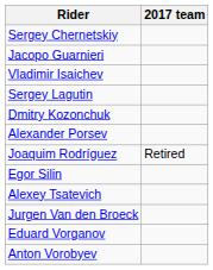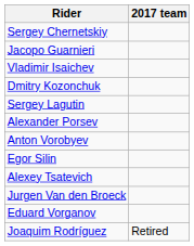 <table class="wikitable">
 <tr>
 <th>Rider</th>
 <th>2017 team</th>
 </tr>
 <tr>
 <td><a href='#'>Sergey Chernetskiy</a></td>
 <td></td>
 </tr>
 <tr>
 <td><a href='#'>Jacopo Guarnieri</a></td>
 <td></td>
 </tr>
 <tr>
 <td><a href='#'>Vladimir Isaichev</a></td>
 <td></td>
 </tr>
 <tr>
-<td><a href='#'>Sergey Lagutin</a></td>
+<td><a href='#'>Dmitry Kozonchuk</a></td>
 <td></td>
 </tr>
 <tr>
-<td><a href='#'>Dmitry Kozonchuk</a></td>
+<td><a href='#'>Sergey Lagutin</a></td>
 <td></td>
 </tr>
 <tr>
 <td><a href='#'>Alexander Porsev</a></td>
 <td></td>
 </tr>
 <tr>
-<td><a href='#'>Joaquim Rodríguez</a></td>
-<td>Retired</td>
+<td><a href='#'>Anton Vorobyev</a></td>
+<td></td>
 </tr>
 <tr>
 <td><a href='#'>Egor Silin</a></td>
 <td></td>
 </tr>
 <tr>
 <td><a href='#'>Alexey Tsatevich</a></td>
 <td></td>
 </tr>
 <tr>
 <td><a href='#'>Jurgen Van den Broeck</a></td>
 <td></td>
 </tr>
 <tr>
 <td><a href='#'>Eduard Vorganov</a></td>
 <td></td>
 </tr>
 <tr>
-<td><a href='#'>Anton Vorobyev</a></td>
-<td></td>
+<td><a href='#'>Joaquim Rodríguez</a></td>
+<td>Retired</td>
 </tr>
 </table>
